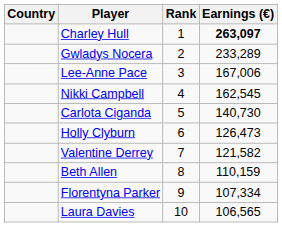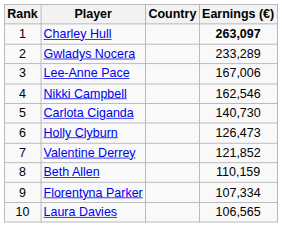 <table class="wikitable">
 <tr>
+<th>Rank</th>
+<th>Player</th>
 <th>Country</th>
-<th>Player</th>
-<th>Rank</th>
 <th>Earnings (€)</th>
 </tr>
 <tr>
+<td align=center>1</td>
+<td><a href='#'>Charley Hull</a></td>
 <td></td>
-<td><a href='#'>Charley Hull</a></td>
-<td align=center>1</td>
 <td align=center><strong>263,097</strong></td>
 </tr>
 <tr>
+<td align=center>2</td>
+<td><a href='#'>Gwladys Nocera</a></td>
 <td></td>
-<td><a href='#'>Gwladys Nocera</a></td>
-<td align=center>2</td>
 <td align=center>233,289</td>
 </tr>
 <tr>
+<td align=center>3</td>
+<td><a href='#'>Lee-Anne Pace</a></td>
 <td></td>
-<td><a href='#'>Lee-Anne Pace</a></td>
-<td align=center>3</td>
 <td align=center>167,006</td>
 </tr>
 <tr>
+<td align=center>4</td>
+<td><a href='#'>Nikki Campbell</a></td>
 <td></td>
-<td><a href='#'>Nikki Campbell</a></td>
-<td align=center>4</td>
-<td align=center>162,545</td>
+<td align=center>162,546</td>
 </tr>
 <tr>
+<td align=center>5</td>
+<td><a href='#'>Carlota Ciganda</a></td>
 <td></td>
-<td><a href='#'>Carlota Ciganda</a></td>
-<td align=center>5</td>
 <td align=center>140,730</td>
 </tr>
 <tr>
+<td align=center>6</td>
+<td><a href='#'>Holly Clyburn</a></td>
 <td></td>
-<td><a href='#'>Holly Clyburn</a></td>
-<td align=center>6</td>
 <td align=center>126,473</td>
 </tr>
 <tr>
+<td align=center>7</td>
+<td><a href='#'>Valentine Derrey</a></td>
 <td></td>
-<td><a href='#'>Valentine Derrey</a></td>
-<td align=center>7</td>
-<td align=center>121,582</td>
+<td align=center>121,852</td>
 </tr>
 <tr>
+<td align=center>8</td>
+<td><a href='#'>Beth Allen</a></td>
 <td></td>
-<td><a href='#'>Beth Allen</a></td>
-<td align=center>8</td>
 <td align=center>110,159</td>
 </tr>
 <tr>
+<td align=center>9</td>
+<td><a href='#'>Florentyna Parker</a></td>
 <td></td>
-<td><a href='#'>Florentyna Parker</a></td>
-<td align=center>9</td>
 <td align=center>107,334</td>
 </tr>
 <tr>
+<td align=center>10</td>
+<td><a href='#'>Laura Davies</a></td>
 <td></td>
-<td><a href='#'>Laura Davies</a></td>
-<td align=center>10</td>
 <td align=center>106,565</td>
 </tr>
 </table>
